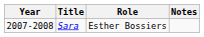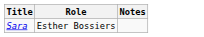 <table class="wikitable sortable">
 <tr>
-<th>Year</th>
 <th>Title</th>
 <th>Role</th>
 <th class="unsortable">Notes</th>
 </tr>
 <tr>
-<td>2007-2008</td>
 <td><em><a href='#'>Sara</a></em></td>
 <td>Esther Bossiers</td>
 <td></td>
 </tr>
 </table>
